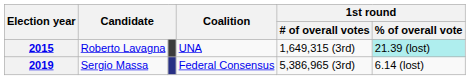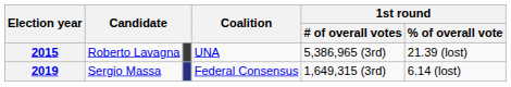 <table class=wikitable>
 <tr>
 <th rowspan=2>Election year</th>
 <th rowspan=2 colspan=2>Candidate</th>
 <th rowspan=2>Coalition</th>
 <th colspan=2>1st round</th>
 </tr>
 <tr>
 <th># of overall votes</th>
 <th>% of overall vote</th>
 </tr>
 <tr>
 <th><a href='#'>2015</a></th>
 <td><a href='#'>Roberto Lavagna</a></td>
 <td bgcolor=#3C3C3C> </td>
 <td><a href='#'>UNA</a></td>
-<td>1,649,315 (3rd)</td>
-<td style="background: paleturquoise;">21.39 (lost)</td>
+<td>5,386,965 (3rd)</td>
+<td>21.39 (lost)</td>
 </tr>
 <tr>
 <th><a href='#'>2019</a></th>
 <td><a href='#'>Sergio Massa</a></td>
 <td bgcolor=#283084> </td>
 <td><a href='#'>Federal Consensus</a></td>
-<td>5,386,965 (3rd)</td>
+<td>1,649,315 (3rd)</td>
 <td>6.14 (lost)</td>
 </tr>
 </table>
